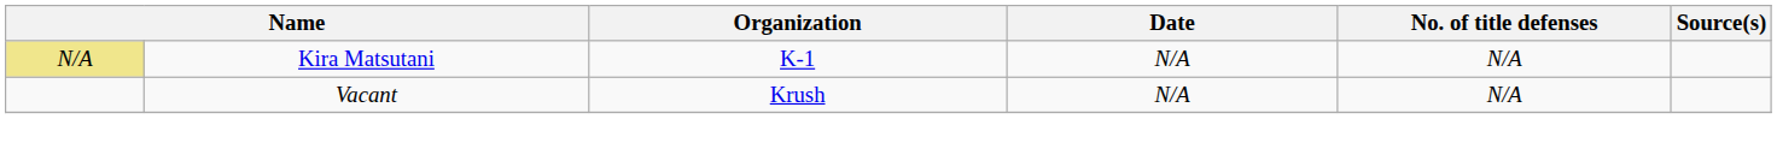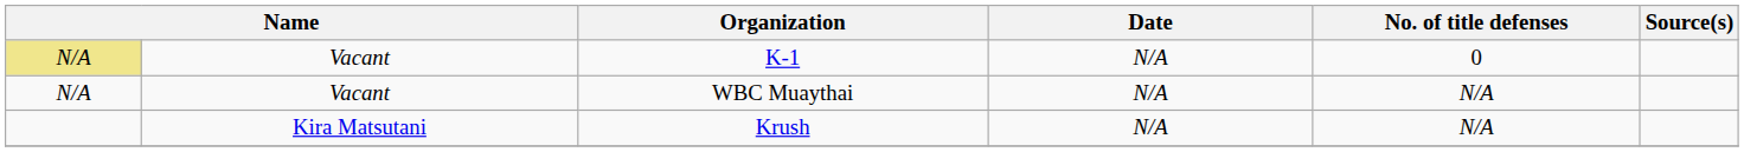 <table class="wikitable" style="width:99%; text-align:center;">
 <tr>
 <th colspan="2" style="width:35%;">Name</th>
 <th style="width:25%;">Organization</th>
 <th width=20%>Date</th>
 <th width=20%>No. of title defenses</th>
 <th>Source(s)</th>
 </tr>
 <tr>
 <td style="background: khaki;"><em>N/A</em></td>
-<td><a href='#'>Kira Matsutani</a></td>
+<td><em>Vacant</em></td>
 <td><a href='#'>K-1</a></td>
+<td><em>N/A</em></td>
+<td>0</td>
+<td></td>
+</tr>
+<tr>
+<td><em>N/A</em></td>
+<td><em>Vacant</em></td>
+<td>WBC Muaythai</td>
 <td><em>N/A</em></td>
 <td><em>N/A</em></td>
 <td></td>
 </tr>
 <tr>
 <td><br></td>
-<td><em>Vacant</em></td>
+<td><a href='#'>Kira Matsutani</a></td>
 <td><a href='#'>Krush</a></td>
 <td><em>N/A</em></td>
 <td><em>N/A</em></td>
 <td></td>
 </tr>
 <tr>
 </tr>
 </table>
